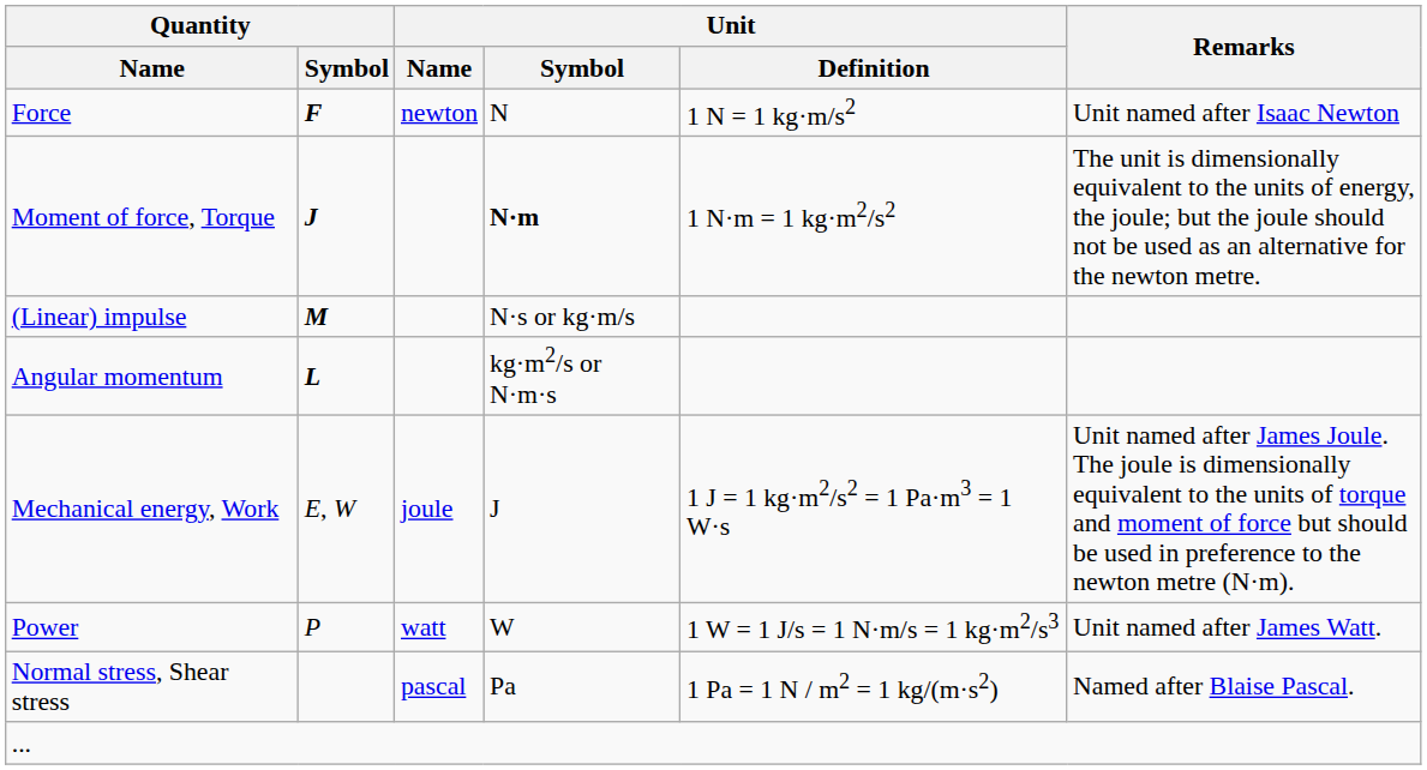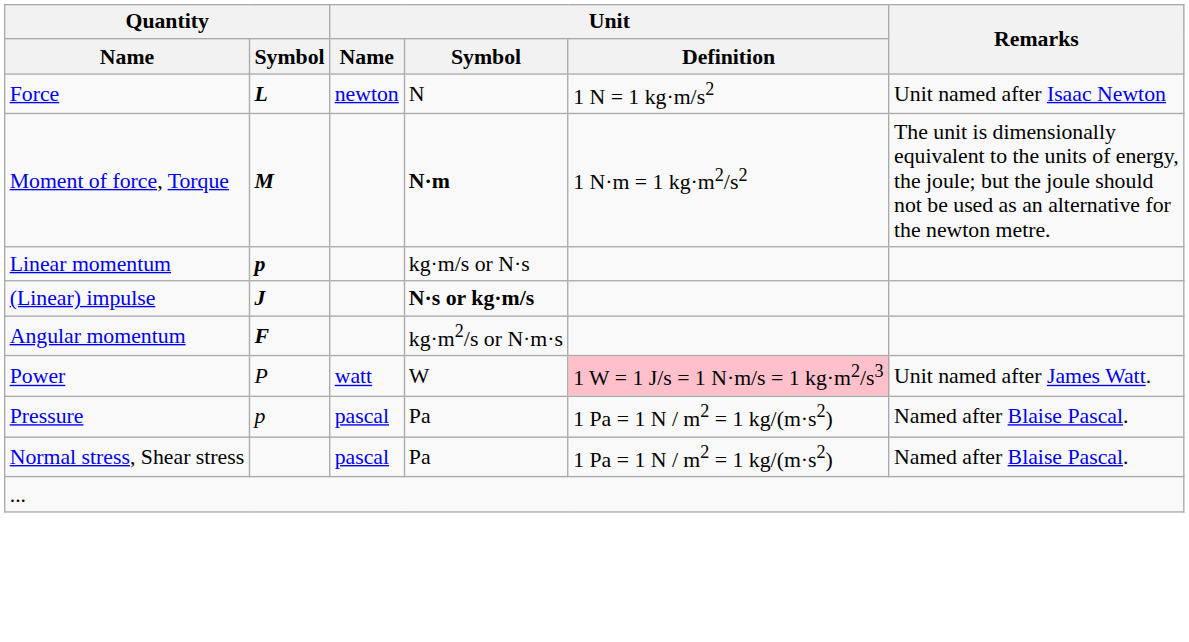 <table class="wikitable">
 <tr>
 <th colspan="2">Quantity</th>
 <th colspan="3">Unit</th>
 <th rowspan="2" width="25%">Remarks</th>
 </tr>
 <tr>
 <th>Name</th>
 <th>Symbol</th>
 <th>Name</th>
 <th>Symbol</th>
 <th>Definition</th>
 </tr>
 <tr>
 <td><a href='#'>Force</a></td>
-<td><strong><em>F</em></strong></td>
+<td><strong><em>L</em></strong></td>
 <td><a href='#'>newton</a></td>
 <td>N</td>
 <td>1 N = 1 kg·m/s<sup>2</sup></td>
 <td>Unit named after <a href='#'>Isaac Newton</a></td>
 </tr>
 <tr>
 <td><a href='#'>Moment of force</a>, <a href='#'>Torque</a></td>
-<td><strong><em>J</em></strong></td>
+<td><strong><em>M</em></strong></td>
 <td></td>
 <td><strong>N·m</strong></td>
 <td>1 N·m = 1 kg·m<sup>2</sup>/s<sup>2</sup></td>
 <td>The unit is dimensionally equivalent to the units of energy, the joule; but the joule should not be used as an alternative for the newton metre.</td>
 </tr>
 <tr>
+<td><a href='#'>Linear momentum</a></td>
+<td><strong><em>p</em></strong></td>
+<td></td>
+<td>kg·m/s or N·s</td>
+<td></td>
+<td></td>
+</tr>
+<tr>
 <td><a href='#'>(Linear) impulse</a></td>
-<td><strong><em>M</em></strong></td>
+<td><strong><em>J</em></strong></td>
 <td></td>
-<td>N·s or kg·m/s</td>
+<td><strong>N·s or kg·m/s</strong></td>
 <td></td>
 <td></td>
 </tr>
 <tr>
 <td><a href='#'>Angular momentum</a></td>
-<td><strong><em>L</em></strong></td>
+<td><strong><em>F</em></strong></td>
 <td></td>
 <td>kg·m<sup>2</sup>/s or N·m·s</td>
 <td></td>
 <td></td>
 </tr>
 <tr>
-<td><a href='#'>Mechanical energy</a>, <a href='#'>Work</a></td>
-<td><em>E</em>, <em>W</em></td>
-<td><a href='#'>joule</a></td>
-<td>J</td>
-<td>1 J = 1 kg·m<sup>2</sup>/s<sup>2</sup> = 1 Pa·m<sup>3</sup> = 1 W·s</td>
-<td>Unit named after <a href='#'>James Joule</a>. The joule is dimensionally equivalent to the units of <a href='#'>torque</a> and <a href='#'>moment of force</a> but should be used in preference to the newton metre (N·m).</td>
-</tr>
-<tr>
 <td><a href='#'>Power</a></td>
 <td><em>P</em></td>
 <td><a href='#'>watt</a></td>
 <td>W</td>
-<td>1 W = 1 J/s = 1 N·m/s = 1 kg·m<sup>2</sup>/s<sup>3</sup></td>
+<td style="background: pink;">1 W = 1 J/s = 1 N·m/s = 1 kg·m<sup>2</sup>/s<sup>3</sup></td>
 <td>Unit named after <a href='#'>James Watt</a>.</td>
+</tr>
+<tr>
+<td><a href='#'>Pressure</a></td>
+<td><em>p</em></td>
+<td><a href='#'>pascal</a></td>
+<td>Pa</td>
+<td>1 Pa = 1 N / m<sup>2</sup> = 1 kg/(m·s<sup>2</sup>)</td>
+<td>Named after <a href='#'>Blaise Pascal</a>.</td>
 </tr>
 <tr>
 <td><a href='#'>Normal stress</a>, Shear stress</td>
 <td></td>
 <td><a href='#'>pascal</a></td>
 <td>Pa</td>
 <td>1 Pa = 1 N / m<sup>2</sup> = 1 kg/(m·s<sup>2</sup>)</td>
 <td>Named after <a href='#'>Blaise Pascal</a>.</td>
 </tr>
 <tr>
 <td colspan=6>...</td>
 </tr>
 </table>
